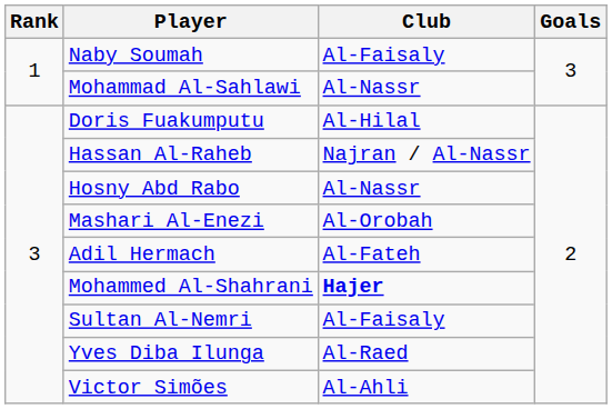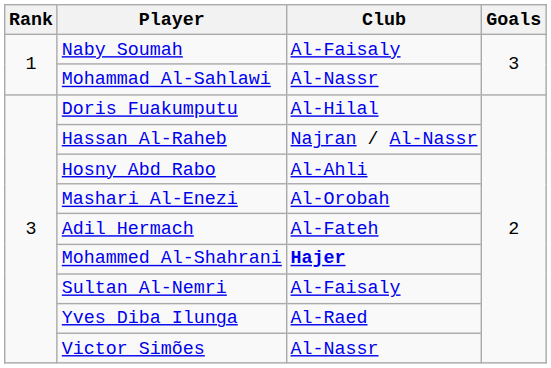 <table class="wikitable sortable" style="text-align:center">
 <tr>
 <th>Rank</th>
 <th>Player</th>
 <th>Club</th>
 <th>Goals</th>
 </tr>
 <tr>
 <td rowspan=2>1</td>
 <td align="left"> <a href='#'>Naby Soumah</a></td>
 <td align="left"><a href='#'>Al-Faisaly</a></td>
 <td rowspan=2>3</td>
 </tr>
 <tr>
 <td align="left"> <a href='#'>Mohammad Al-Sahlawi</a></td>
 <td align="left"><a href='#'>Al-Nassr</a></td>
 </tr>
 <tr>
 <td rowspan=9>3</td>
 <td align="left"> <a href='#'>Doris Fuakumputu</a></td>
 <td align="left"><a href='#'>Al-Hilal</a></td>
 <td rowspan=9>2</td>
 </tr>
 <tr>
 <td align="left"> <a href='#'>Hassan Al-Raheb</a></td>
 <td align="left"><a href='#'>Najran</a> / <a href='#'>Al-Nassr</a></td>
 </tr>
 <tr>
 <td align="left"> <a href='#'>Hosny Abd Rabo</a></td>
-<td align="left"><a href='#'>Al-Nassr</a></td>
+<td align="left"><a href='#'>Al-Ahli</a></td>
 </tr>
 <tr>
 <td align="left"> <a href='#'>Mashari Al-Enezi</a></td>
 <td align="left"><a href='#'>Al-Orobah</a></td>
 </tr>
 <tr>
 <td align="left"> <a href='#'>Adil Hermach</a></td>
 <td align="left"><a href='#'>Al-Fateh</a></td>
 </tr>
 <tr>
 <td align="left"> <a href='#'>Mohammed Al-Shahrani</a></td>
 <td align="left"><strong><a href='#'>Hajer</a></strong></td>
 </tr>
 <tr>
 <td align="left"> <a href='#'>Sultan Al-Nemri</a></td>
 <td align="left"><a href='#'>Al-Faisaly</a></td>
 </tr>
 <tr>
 <td align="left"> <a href='#'>Yves Diba Ilunga</a></td>
 <td align="left"><a href='#'>Al-Raed</a></td>
 </tr>
 <tr>
 <td align="left"> <a href='#'>Victor Simões</a></td>
-<td align="left"><a href='#'>Al-Ahli</a></td>
+<td align="left"><a href='#'>Al-Nassr</a></td>
 </tr>
 </table>
